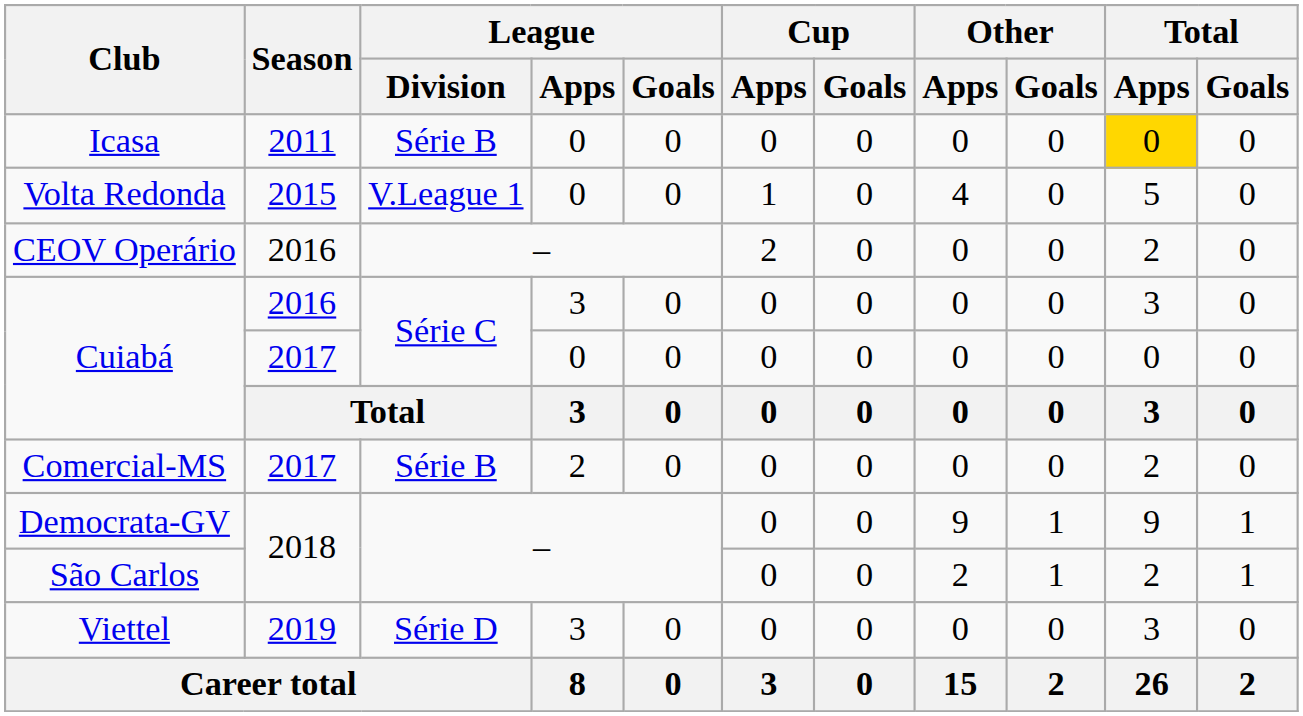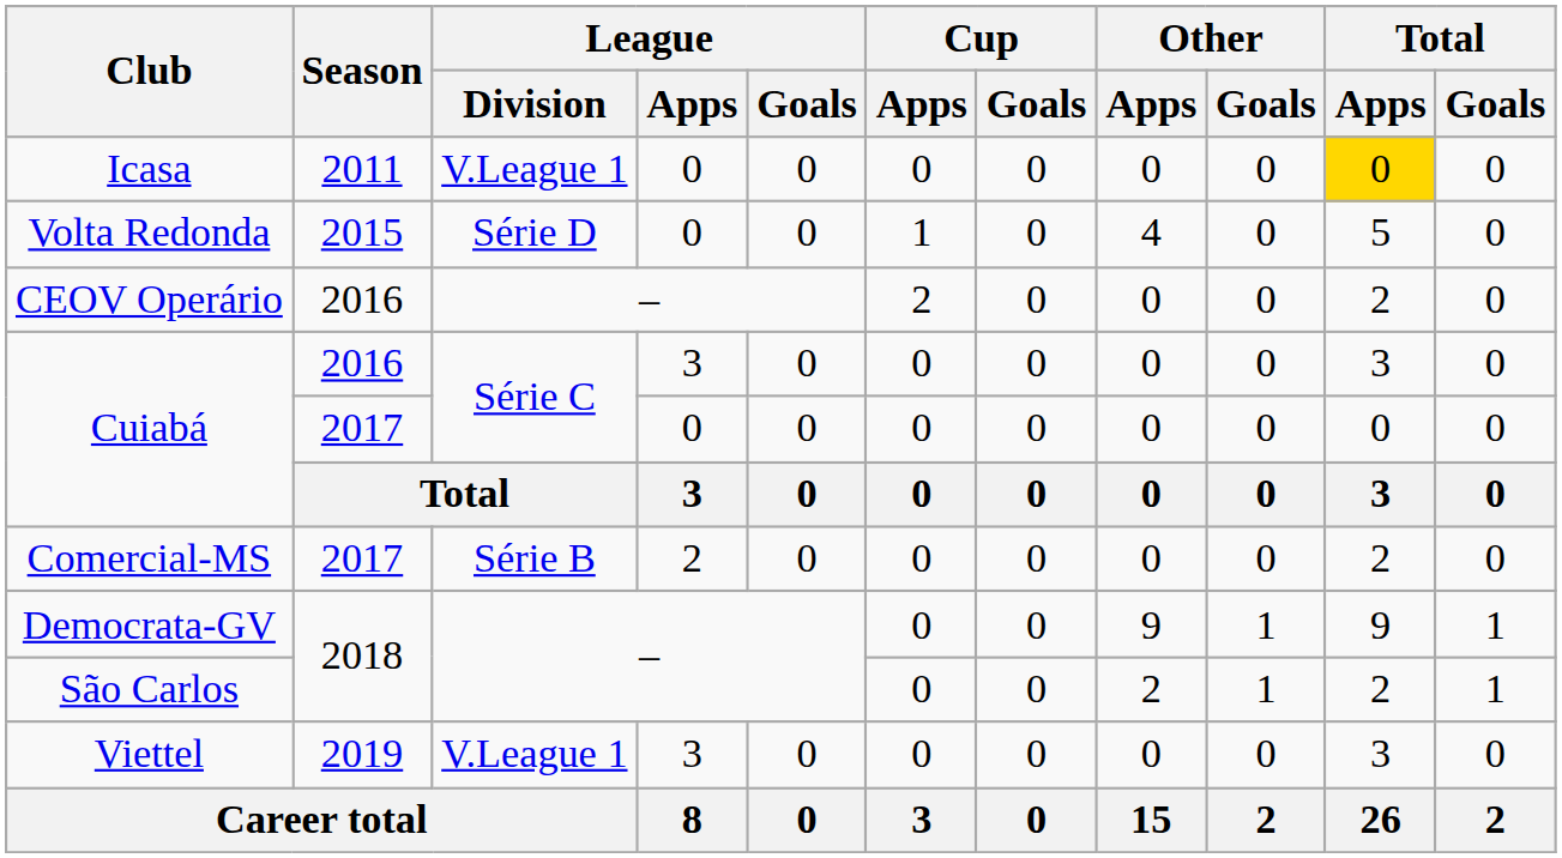 <table class="wikitable" style="text-align: center">
 <tr>
 <th rowspan="2">Club</th>
 <th rowspan="2">Season</th>
 <th colspan="3">League</th>
 <th colspan="2">Cup</th>
 <th colspan="2">Other</th>
 <th colspan="2">Total</th>
 </tr>
 <tr>
 <th>Division</th>
 <th>Apps</th>
 <th>Goals</th>
 <th>Apps</th>
 <th>Goals</th>
 <th>Apps</th>
 <th>Goals</th>
 <th>Apps</th>
 <th>Goals</th>
 </tr>
 <tr>
 <td><a href='#'>Icasa</a></td>
 <td><a href='#'>2011</a></td>
-<td><a href='#'>Série B</a></td>
+<td><a href='#'>V.League 1</a></td>
 <td>0</td>
 <td>0</td>
 <td>0</td>
 <td>0</td>
 <td>0</td>
 <td>0</td>
 <td style="background: gold;">0</td>
 <td>0</td>
 </tr>
 <tr>
 <td><a href='#'>Volta Redonda</a></td>
 <td><a href='#'>2015</a></td>
-<td><a href='#'>V.League 1</a></td>
+<td><a href='#'>Série D</a></td>
 <td>0</td>
 <td>0</td>
 <td>1</td>
 <td>0</td>
 <td>4</td>
 <td>0</td>
 <td>5</td>
 <td>0</td>
 </tr>
 <tr>
 <td><a href='#'>CEOV Operário</a></td>
 <td>2016</td>
 <td colspan="3">–</td>
 <td>2</td>
 <td>0</td>
 <td>0</td>
 <td>0</td>
 <td>2</td>
 <td>0</td>
 </tr>
 <tr>
 <td rowspan="3"><a href='#'>Cuiabá</a></td>
 <td><a href='#'>2016</a></td>
 <td rowspan="2"><a href='#'>Série C</a></td>
 <td>3</td>
 <td>0</td>
 <td>0</td>
 <td>0</td>
 <td>0</td>
 <td>0</td>
 <td>3</td>
 <td>0</td>
 </tr>
 <tr>
 <td><a href='#'>2017</a></td>
 <td>0</td>
 <td>0</td>
 <td>0</td>
 <td>0</td>
 <td>0</td>
 <td>0</td>
 <td>0</td>
 <td>0</td>
 </tr>
 <tr>
 <th colspan="2"><strong>Total</strong></th>
 <th>3</th>
 <th>0</th>
 <th>0</th>
 <th>0</th>
 <th>0</th>
 <th>0</th>
 <th>3</th>
 <th>0</th>
 </tr>
 <tr>
 <td><a href='#'>Comercial-MS</a></td>
 <td><a href='#'>2017</a></td>
 <td><a href='#'>Série B</a></td>
 <td>2</td>
 <td>0</td>
 <td>0</td>
 <td>0</td>
 <td>0</td>
 <td>0</td>
 <td>2</td>
 <td>0</td>
 </tr>
 <tr>
 <td><a href='#'>Democrata-GV</a></td>
 <td rowspan="2">2018</td>
 <td colspan="3" rowspan="2">–</td>
 <td>0</td>
 <td>0</td>
 <td>9</td>
 <td>1</td>
 <td>9</td>
 <td>1</td>
 </tr>
 <tr>
 <td><a href='#'>São Carlos</a></td>
 <td>0</td>
 <td>0</td>
 <td>2</td>
 <td>1</td>
 <td>2</td>
 <td>1</td>
 </tr>
 <tr>
 <td><a href='#'>Viettel</a></td>
 <td><a href='#'>2019</a></td>
-<td><a href='#'>Série D</a></td>
+<td><a href='#'>V.League 1</a></td>
 <td>3</td>
 <td>0</td>
 <td>0</td>
 <td>0</td>
 <td>0</td>
 <td>0</td>
 <td>3</td>
 <td>0</td>
 </tr>
 <tr>
 <th colspan="3"><strong>Career total</strong></th>
 <th>8</th>
 <th>0</th>
 <th>3</th>
 <th>0</th>
 <th>15</th>
 <th>2</th>
 <th>26</th>
 <th>2</th>
 </tr>
 </table>
